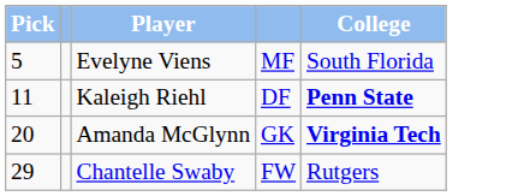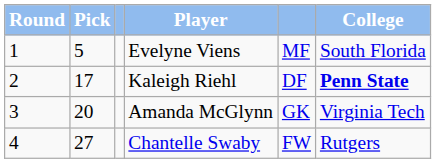 <table class="wikitable sortable">
 <tr>
+<th style="background:#90bbee; color:white;"><strong>Round</strong></th>
 <th style="background:#90bbee; color:white;"><strong>Pick</strong></th>
 <th style="background:#90bbee; color:white;"><strong></strong></th>
 <th style="background:#90bbee; color:white;"><strong>Player</strong></th>
 <th style="background:#90bbee; color:white;"><strong></strong></th>
 <th style="background:#90bbee; color:white;"><strong>College</strong></th>
 </tr>
 <tr>
+<td>1</td>
 <td>5</td>
 <td></td>
 <td>Evelyne Viens</td>
 <td><a href='#'>MF</a></td>
 <td><a href='#'>South Florida</a></td>
 </tr>
 <tr>
-<td>11</td>
+<td>2</td>
+<td>17</td>
 <td></td>
 <td>Kaleigh Riehl</td>
 <td><a href='#'>DF</a></td>
 <td><strong><a href='#'>Penn State</a></strong></td>
 </tr>
 <tr>
+<td>3</td>
 <td>20</td>
 <td></td>
 <td>Amanda McGlynn</td>
 <td><a href='#'>GK</a></td>
-<td><strong><a href='#'>Virginia Tech</a></strong></td>
+<td><a href='#'>Virginia Tech</a></td>
 </tr>
 <tr>
-<td>29</td>
+<td>4</td>
+<td>27</td>
 <td></td>
 <td><a href='#'>Chantelle Swaby</a></td>
 <td><a href='#'>FW</a></td>
 <td><a href='#'>Rutgers</a></td>
 </tr>
 </table>
